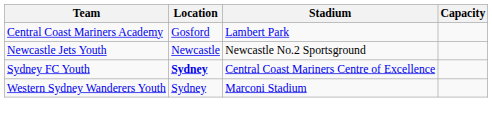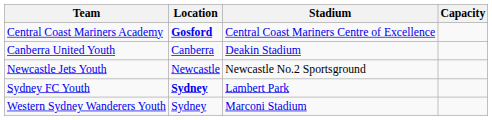 <table class="wikitable sortable">
 <tr>
 <th>Team</th>
 <th>Location</th>
 <th>Stadium</th>
 <th>Capacity</th>
 </tr>
 <tr>
 <td><a href='#'>Central Coast Mariners Academy</a></td>
-<td><a href='#'>Gosford</a></td>
-<td><a href='#'>Lambert Park</a></td>
+<td><strong><a href='#'>Gosford</a></strong></td>
+<td><a href='#'>Central Coast Mariners Centre of Excellence</a></td>
+<td style="text-align:center"></td>
+</tr>
+<tr>
+<td><a href='#'>Canberra United Youth</a></td>
+<td><a href='#'>Canberra</a></td>
+<td><a href='#'>Deakin Stadium</a></td>
 <td style="text-align:center"></td>
 </tr>
 <tr>
 <td><a href='#'>Newcastle Jets Youth</a></td>
 <td><a href='#'>Newcastle</a></td>
 <td>Newcastle No.2 Sportsground</td>
 <td style="text-align:center"></td>
 </tr>
 <tr>
 <td><a href='#'>Sydney FC Youth</a></td>
 <td><strong><a href='#'>Sydney</a></strong></td>
-<td><a href='#'>Central Coast Mariners Centre of Excellence</a></td>
+<td><a href='#'>Lambert Park</a></td>
 <td style="text-align:center"></td>
 </tr>
 <tr>
 <td><a href='#'>Western Sydney Wanderers Youth</a></td>
 <td><a href='#'>Sydney</a></td>
 <td><a href='#'>Marconi Stadium</a></td>
 <td style="text-align:center"></td>
 </tr>
 </table>
